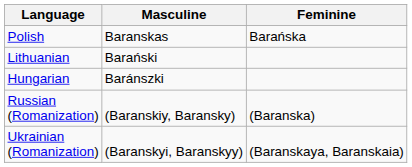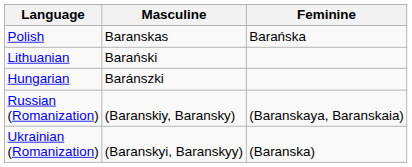 <table class="wikitable">
 <tr>
 <th>Language</th>
 <th>Masculine</th>
 <th>Feminine</th>
 </tr>
 <tr>
 <td><a href='#'>Polish</a></td>
 <td>Baranskas</td>
 <td>Barańska</td>
 </tr>
 <tr>
 <td><a href='#'>Lithuanian</a></td>
 <td>Barański</td>
 <td></td>
 </tr>
 <tr>
 <td><a href='#'>Hungarian</a></td>
 <td>Baránszki</td>
 <td></td>
 </tr>
 <tr>
 <td><a href='#'>Russian</a> <br>(<a href='#'>Romanization</a>)</td>
 <td><br> (Baranskiy, Baransky)</td>
-<td><br> (Baranska)</td>
+<td><br> (Baranskaya, Baranskaia)</td>
 </tr>
 <tr>
 <td><a href='#'>Ukrainian</a> <br>(<a href='#'>Romanization</a>)</td>
 <td><br> (Baranskyi, Baranskyy)</td>
-<td><br> (Baranskaya, Baranskaia)</td>
+<td><br> (Baranska)</td>
 </tr>
 </table>
